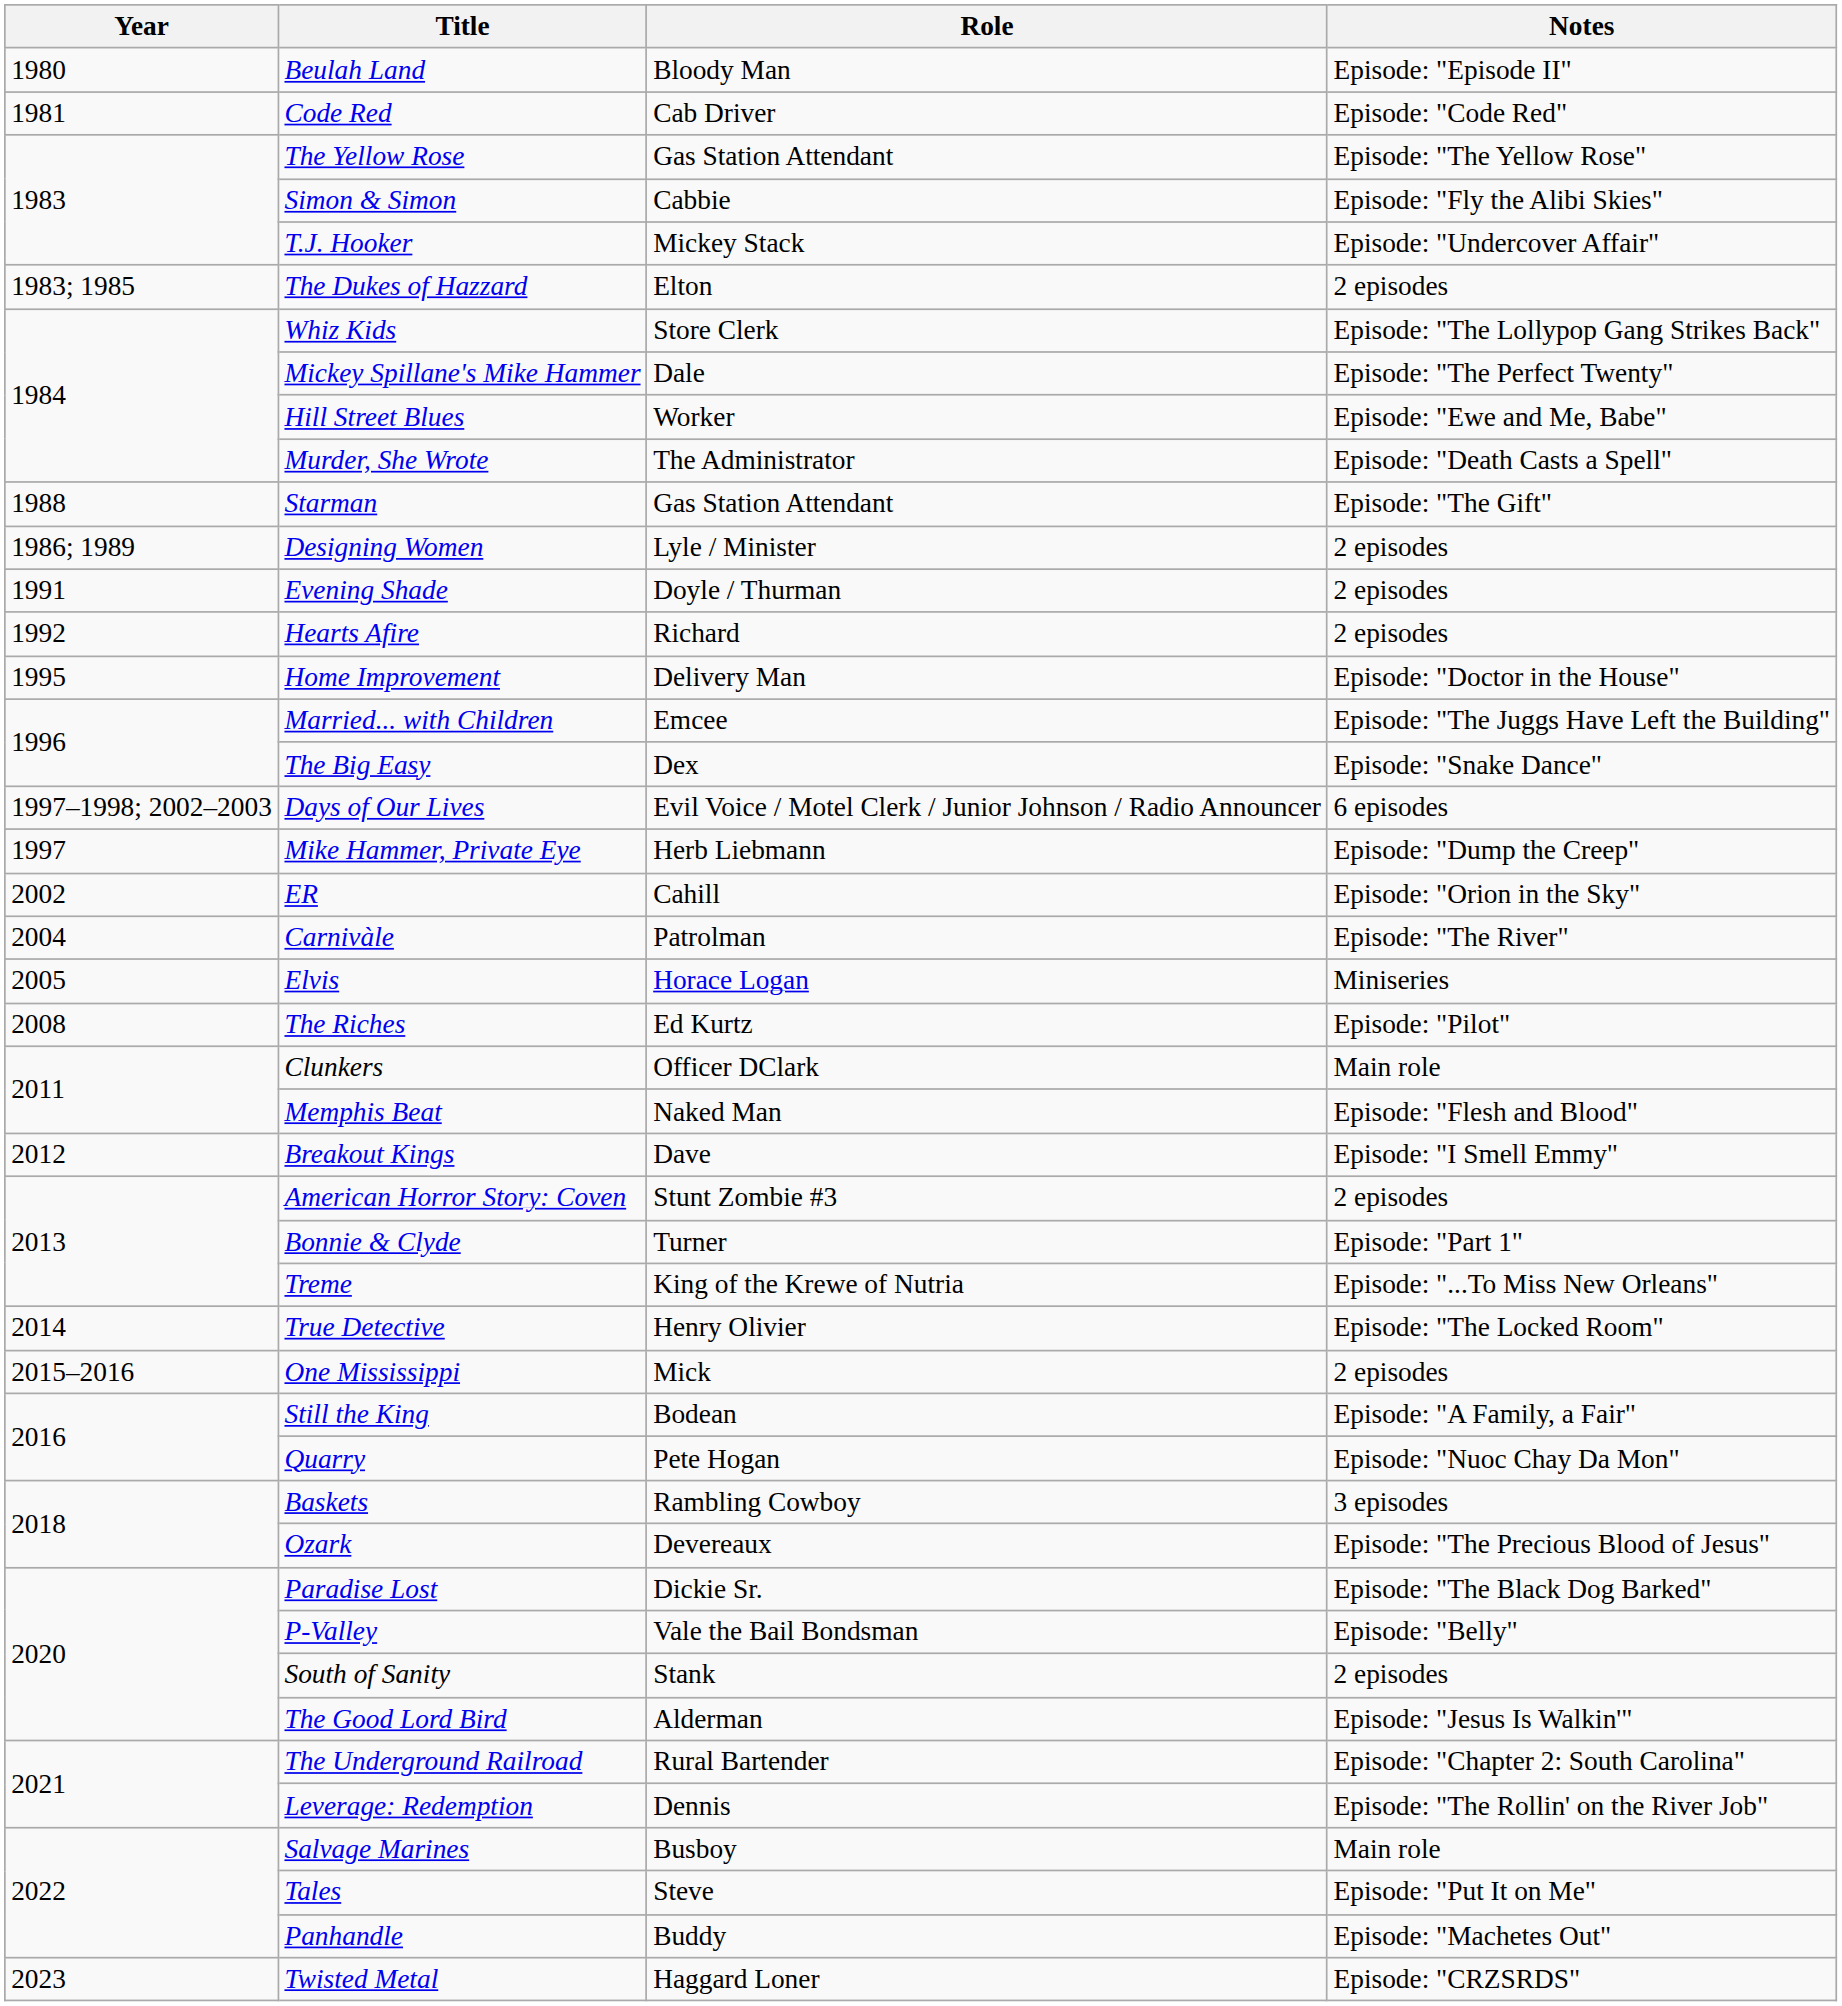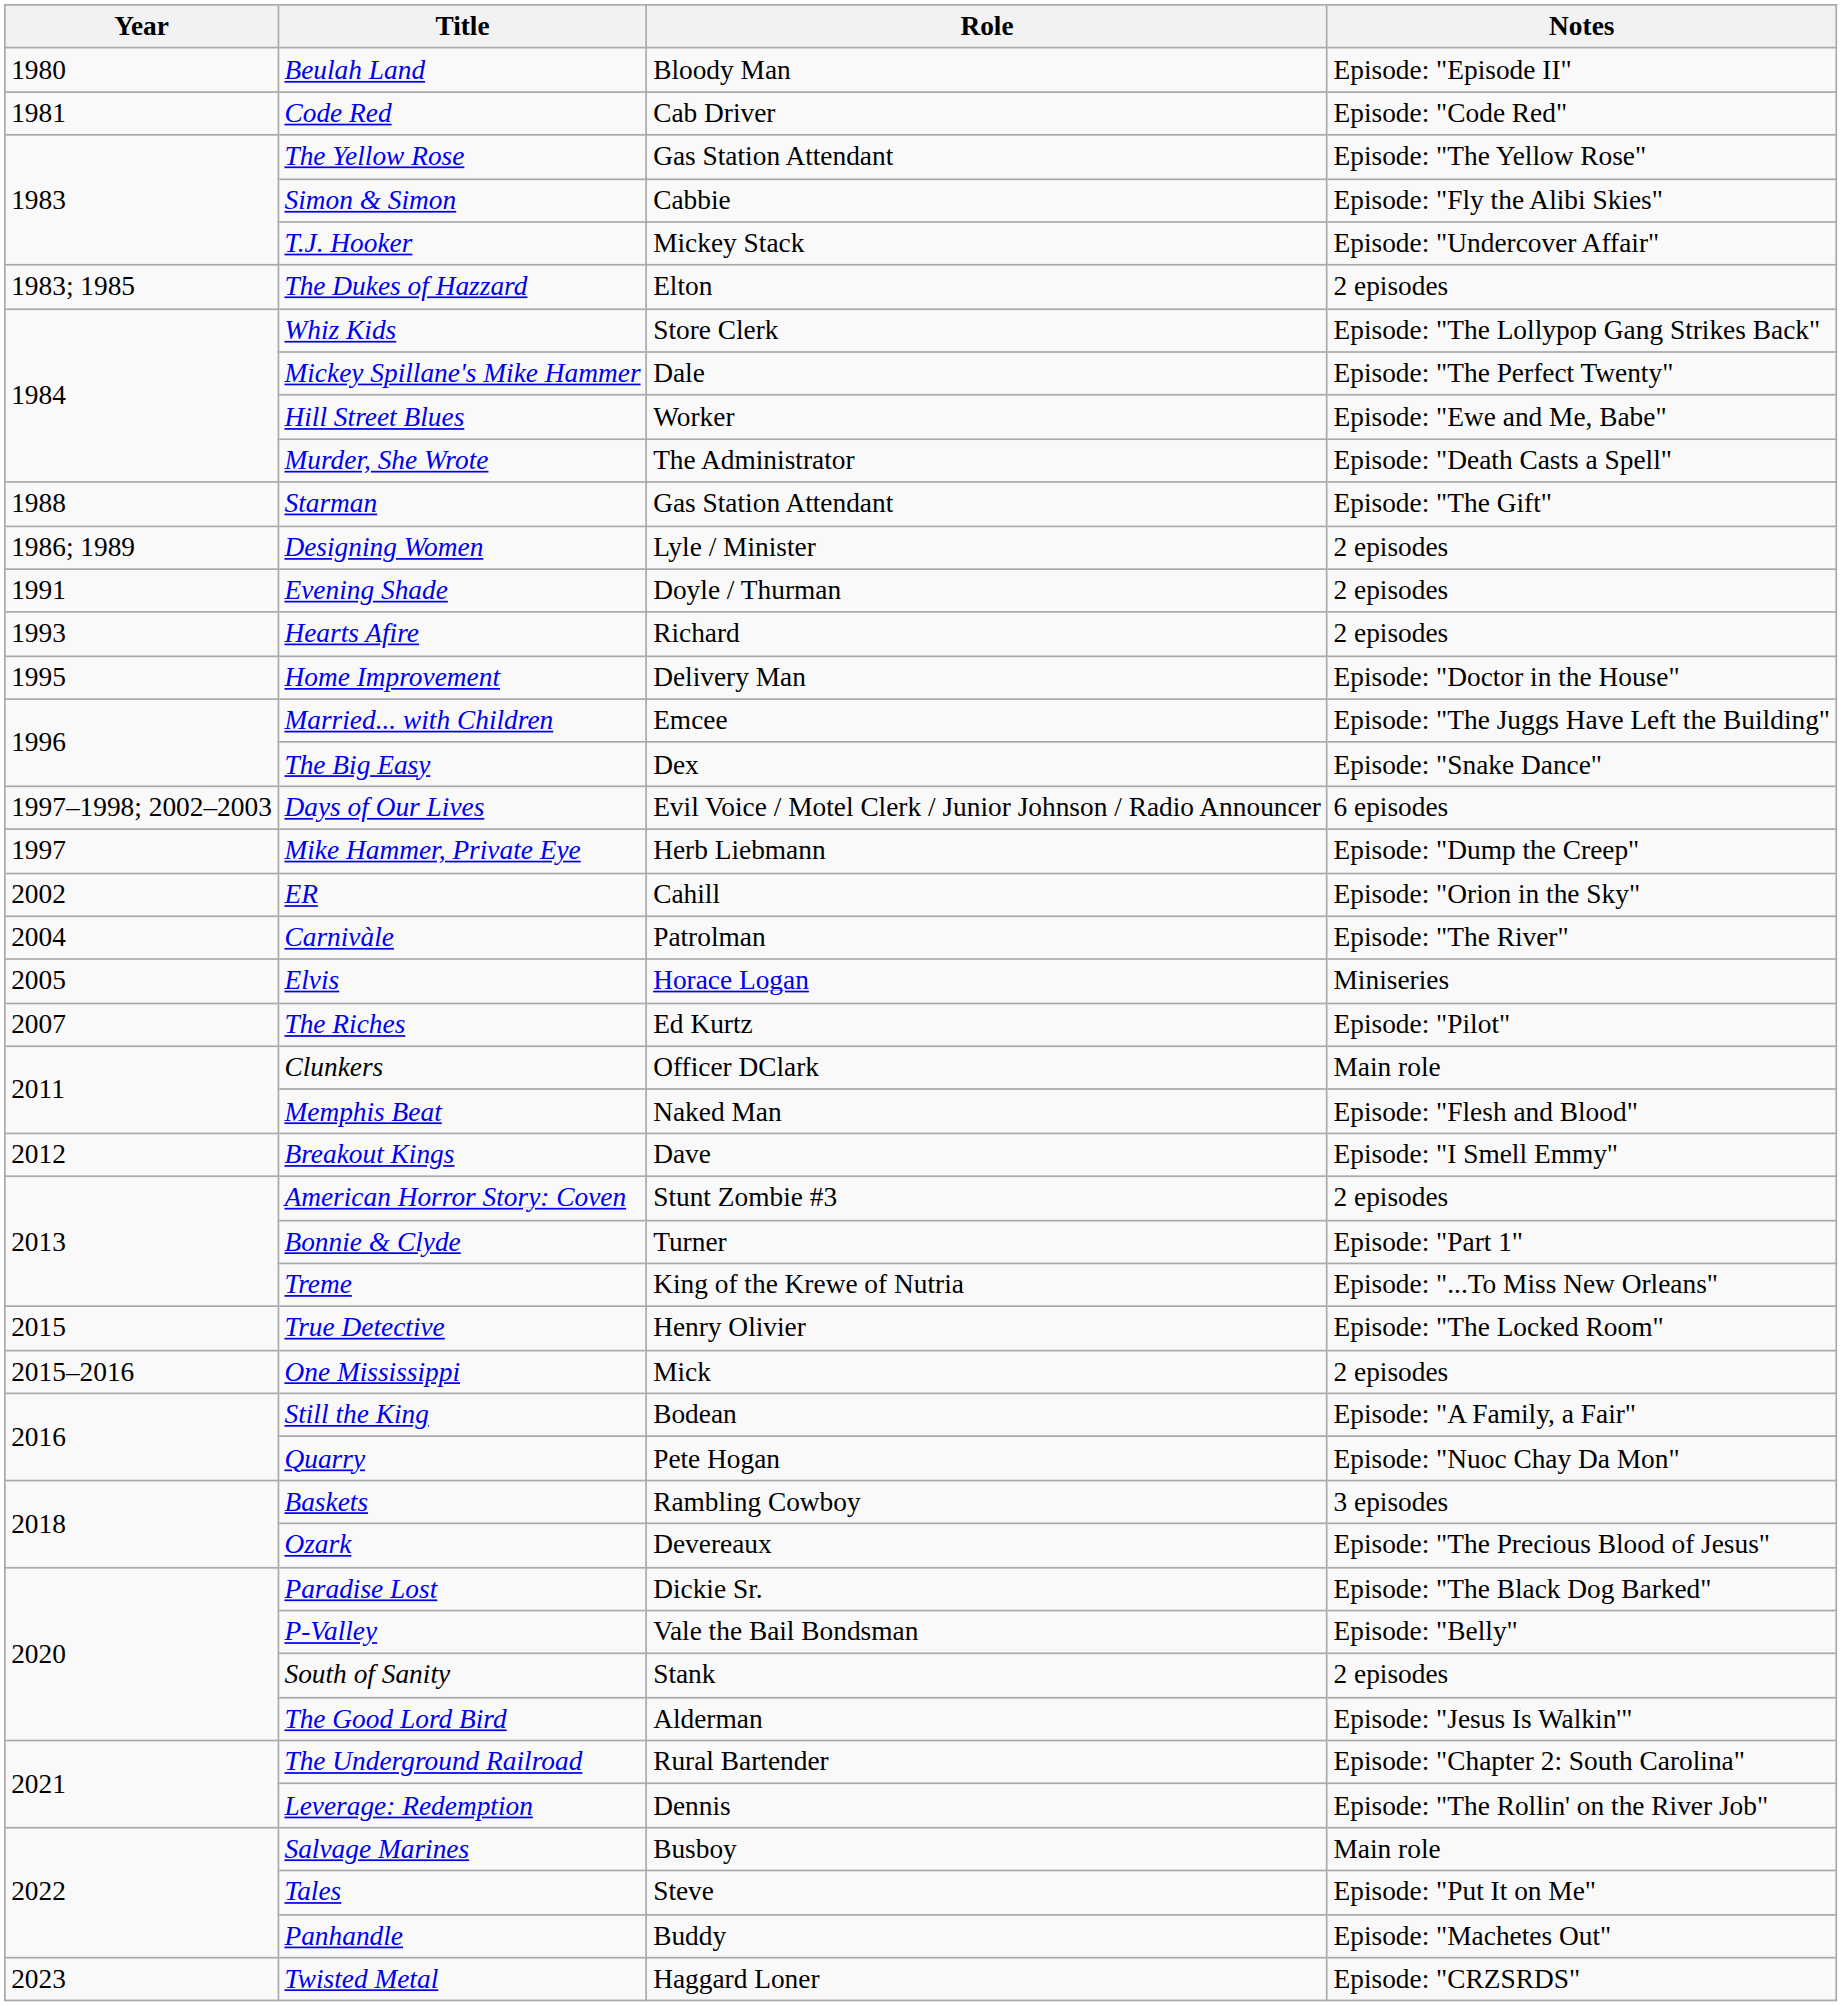 <table class="wikitable sortable">
 <tr>
 <th>Year</th>
 <th>Title</th>
 <th>Role</th>
 <th>Notes</th>
 </tr>
 <tr>
 <td>1980</td>
 <td><em><a href='#'>Beulah Land</a></em></td>
 <td>Bloody Man</td>
 <td>Episode: "Episode II"</td>
 </tr>
 <tr>
 <td>1981</td>
 <td><em><a href='#'>Code Red</a></em></td>
 <td>Cab Driver</td>
 <td>Episode: "Code Red"</td>
 </tr>
 <tr>
 <td rowspan="3">1983</td>
 <td><em><a href='#'>The Yellow Rose</a></em></td>
 <td>Gas Station Attendant</td>
 <td>Episode: "The Yellow Rose"</td>
 </tr>
 <tr>
 <td><em><a href='#'>Simon & Simon</a></em></td>
 <td>Cabbie</td>
 <td>Episode: "Fly the Alibi Skies"</td>
 </tr>
 <tr>
 <td><em><a href='#'>T.J. Hooker</a></em></td>
 <td>Mickey Stack</td>
 <td>Episode: "Undercover Affair"</td>
 </tr>
 <tr>
 <td>1983; 1985</td>
 <td><em><a href='#'>The Dukes of Hazzard</a></em></td>
 <td>Elton</td>
 <td>2 episodes</td>
 </tr>
 <tr>
 <td rowspan="4">1984</td>
 <td><em><a href='#'>Whiz Kids</a></em></td>
 <td>Store Clerk</td>
 <td>Episode: "The Lollypop Gang Strikes Back"</td>
 </tr>
 <tr>
 <td><em><a href='#'>Mickey Spillane's Mike Hammer</a></em></td>
 <td>Dale</td>
 <td>Episode: "The Perfect Twenty"</td>
 </tr>
 <tr>
 <td><em><a href='#'>Hill Street Blues</a></em></td>
 <td>Worker</td>
 <td>Episode: "Ewe and Me, Babe"</td>
 </tr>
 <tr>
 <td><em><a href='#'>Murder, She Wrote</a></em></td>
 <td>The Administrator</td>
 <td>Episode: "Death Casts a Spell"</td>
 </tr>
 <tr>
 <td>1988</td>
 <td><em><a href='#'>Starman</a></em></td>
 <td>Gas Station Attendant</td>
 <td>Episode: "The Gift"</td>
 </tr>
 <tr>
 <td>1986; 1989</td>
 <td><em><a href='#'>Designing Women</a></em></td>
 <td>Lyle / Minister</td>
 <td>2 episodes</td>
 </tr>
 <tr>
 <td>1991</td>
 <td><em><a href='#'>Evening Shade</a></em></td>
 <td>Doyle / Thurman</td>
 <td>2 episodes</td>
 </tr>
 <tr>
-<td>1992</td>
+<td>1993</td>
 <td><em><a href='#'>Hearts Afire</a></em></td>
 <td>Richard</td>
 <td>2 episodes</td>
 </tr>
 <tr>
 <td>1995</td>
 <td><em><a href='#'>Home Improvement</a></em></td>
 <td>Delivery Man</td>
 <td>Episode: "Doctor in the House"</td>
 </tr>
 <tr>
 <td rowspan="2">1996</td>
 <td><em><a href='#'>Married... with Children</a></em></td>
 <td>Emcee</td>
 <td>Episode: "The Juggs Have Left the Building"</td>
 </tr>
 <tr>
 <td><em><a href='#'>The Big Easy</a></em></td>
 <td>Dex</td>
 <td>Episode: "Snake Dance"</td>
 </tr>
 <tr>
 <td>1997–1998; 2002–2003</td>
 <td><em><a href='#'>Days of Our Lives</a></em></td>
 <td>Evil Voice / Motel Clerk / Junior Johnson / Radio Announcer</td>
 <td>6 episodes</td>
 </tr>
 <tr>
 <td>1997</td>
 <td><em><a href='#'>Mike Hammer, Private Eye</a></em></td>
 <td>Herb Liebmann</td>
 <td>Episode: "Dump the Creep"</td>
 </tr>
 <tr>
 <td>2002</td>
 <td><em><a href='#'>ER</a></em></td>
 <td>Cahill</td>
 <td>Episode: "Orion in the Sky"</td>
 </tr>
 <tr>
 <td>2004</td>
 <td><em><a href='#'>Carnivàle</a></em></td>
 <td>Patrolman</td>
 <td>Episode: "The River"</td>
 </tr>
 <tr>
 <td>2005</td>
 <td><em><a href='#'>Elvis</a></em></td>
 <td><a href='#'>Horace Logan</a></td>
 <td>Miniseries</td>
 </tr>
 <tr>
-<td>2008</td>
+<td>2007</td>
 <td><em><a href='#'>The Riches</a></em></td>
 <td>Ed Kurtz</td>
 <td>Episode: "Pilot"</td>
 </tr>
 <tr>
 <td rowspan="2">2011</td>
 <td><em>Clunkers</em></td>
 <td>Officer DClark</td>
 <td>Main role</td>
 </tr>
 <tr>
 <td><em><a href='#'>Memphis Beat</a></em></td>
 <td>Naked Man</td>
 <td>Episode: "Flesh and Blood"</td>
 </tr>
 <tr>
 <td>2012</td>
 <td><em><a href='#'>Breakout Kings</a></em></td>
 <td>Dave</td>
 <td>Episode: "I Smell Emmy"</td>
 </tr>
 <tr>
 <td rowspan="3">2013</td>
 <td><em><a href='#'>American Horror Story: Coven</a></em></td>
 <td>Stunt Zombie #3</td>
 <td>2 episodes</td>
 </tr>
 <tr>
 <td><em><a href='#'>Bonnie & Clyde</a></em></td>
 <td>Turner</td>
 <td>Episode: "Part 1"</td>
 </tr>
 <tr>
 <td><em><a href='#'>Treme</a></em></td>
 <td>King of the Krewe of Nutria</td>
 <td>Episode: "...To Miss New Orleans"</td>
 </tr>
 <tr>
-<td>2014</td>
+<td>2015</td>
 <td><em><a href='#'>True Detective</a></em></td>
 <td>Henry Olivier</td>
 <td>Episode: "The Locked Room"</td>
 </tr>
 <tr>
 <td>2015–2016</td>
 <td><em><a href='#'>One Mississippi</a></em></td>
 <td>Mick</td>
 <td>2 episodes</td>
 </tr>
 <tr>
 <td rowspan="2">2016</td>
 <td><em><a href='#'>Still the King</a></em></td>
 <td>Bodean</td>
 <td>Episode: "A Family, a Fair"</td>
 </tr>
 <tr>
 <td><em><a href='#'>Quarry</a></em></td>
 <td>Pete Hogan</td>
 <td>Episode: "Nuoc Chay Da Mon"</td>
 </tr>
 <tr>
 <td rowspan="2">2018</td>
 <td><em><a href='#'>Baskets</a></em></td>
 <td>Rambling Cowboy</td>
 <td>3 episodes</td>
 </tr>
 <tr>
 <td><em><a href='#'>Ozark</a></em></td>
 <td>Devereaux</td>
 <td>Episode: "The Precious Blood of Jesus"</td>
 </tr>
 <tr>
 <td rowspan="4">2020</td>
 <td><em><a href='#'>Paradise Lost</a></em></td>
 <td>Dickie Sr.</td>
 <td>Episode: "The Black Dog Barked"</td>
 </tr>
 <tr>
 <td><em><a href='#'>P-Valley</a></em></td>
 <td>Vale the Bail Bondsman</td>
 <td>Episode: "Belly"</td>
 </tr>
 <tr>
 <td><em>South of Sanity</em></td>
 <td>Stank</td>
 <td>2 episodes</td>
 </tr>
 <tr>
 <td><em><a href='#'>The Good Lord Bird</a></em></td>
 <td>Alderman</td>
 <td>Episode: "Jesus Is Walkin'"</td>
 </tr>
 <tr>
 <td rowspan="2">2021</td>
 <td><em><a href='#'>The Underground Railroad</a></em></td>
 <td>Rural Bartender</td>
 <td>Episode: "Chapter 2: South Carolina"</td>
 </tr>
 <tr>
 <td><em><a href='#'>Leverage: Redemption</a></em></td>
 <td>Dennis</td>
 <td>Episode: "The Rollin' on the River Job"</td>
 </tr>
 <tr>
 <td rowspan="3">2022</td>
 <td><em><a href='#'>Salvage Marines</a></em></td>
 <td>Busboy</td>
 <td>Main role</td>
 </tr>
 <tr>
 <td><em><a href='#'>Tales</a></em></td>
 <td>Steve</td>
 <td>Episode: "Put It on Me"</td>
 </tr>
 <tr>
 <td><em><a href='#'>Panhandle</a></em></td>
 <td>Buddy</td>
 <td>Episode: "Machetes Out"</td>
 </tr>
 <tr>
 <td>2023</td>
 <td><em><a href='#'>Twisted Metal</a></em></td>
 <td>Haggard Loner</td>
 <td>Episode: "CRZSRDS"</td>
 </tr>
 </table>
